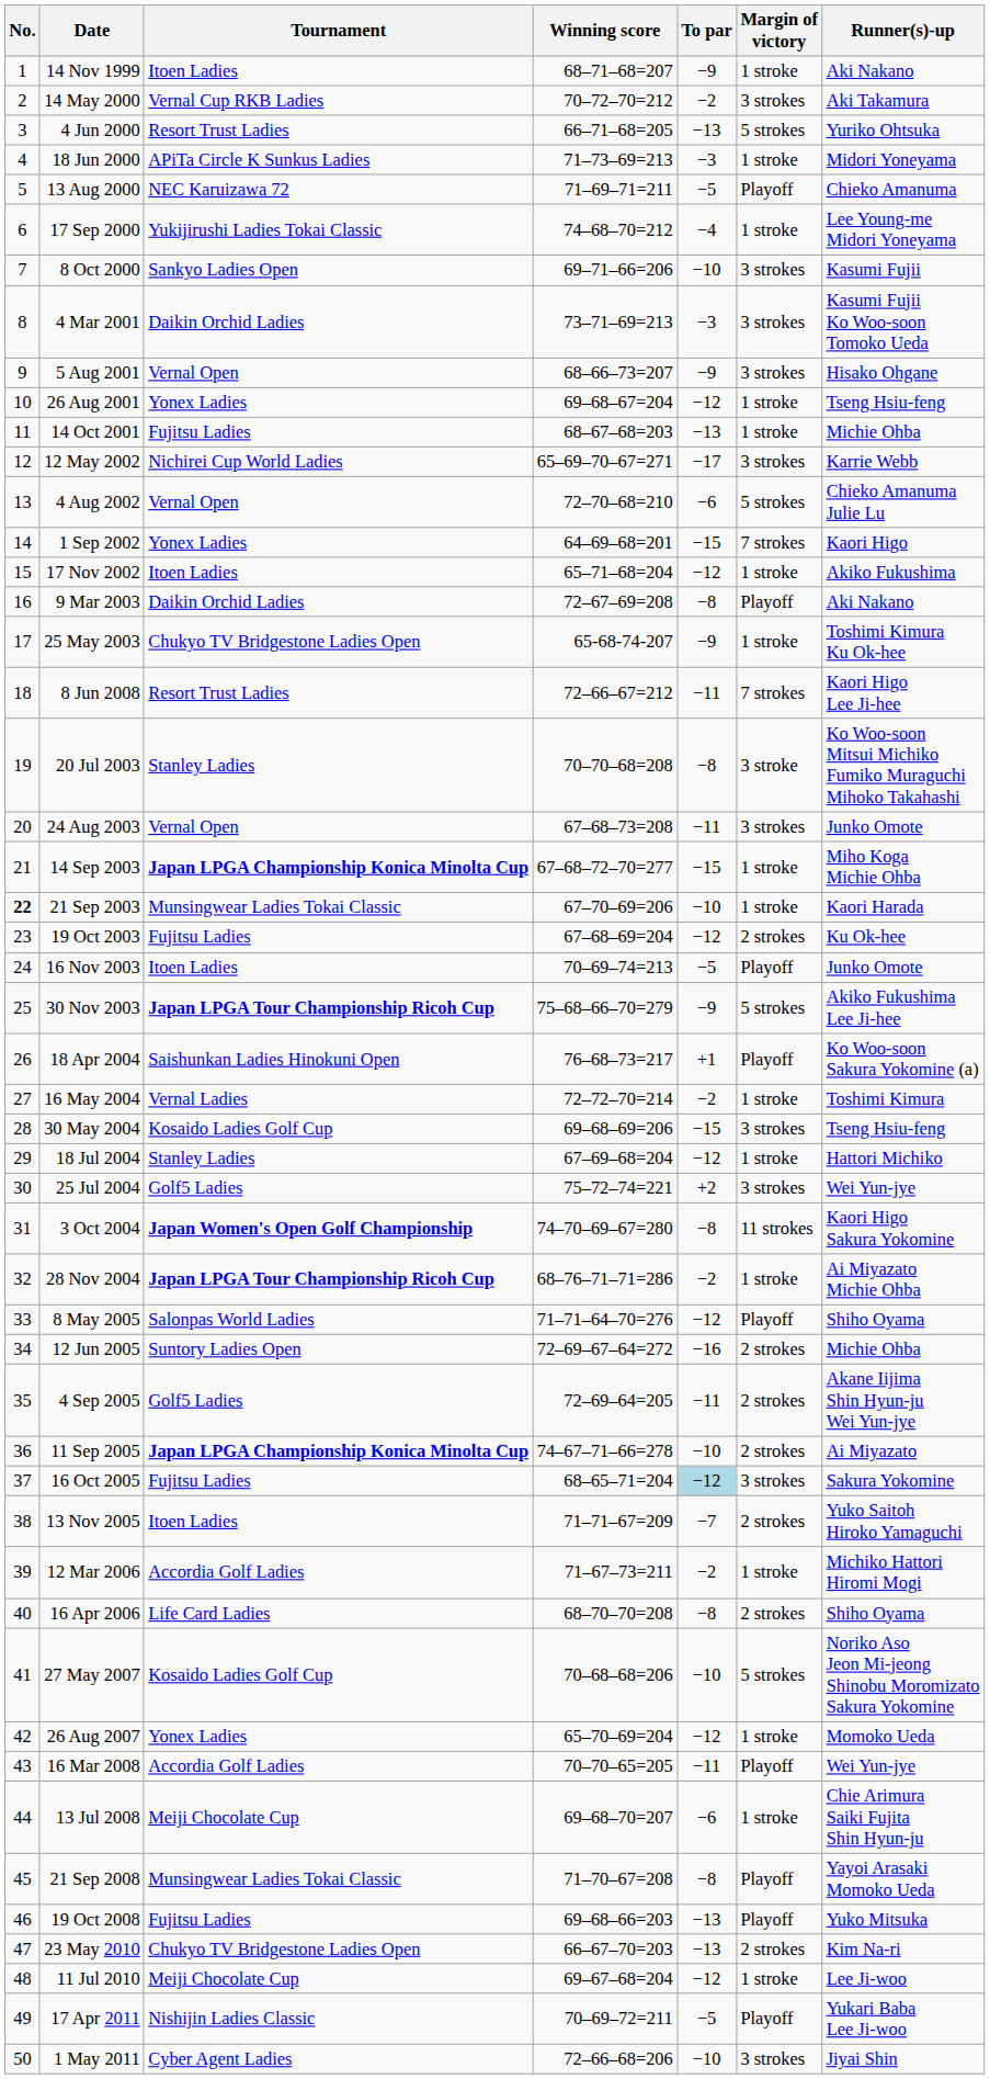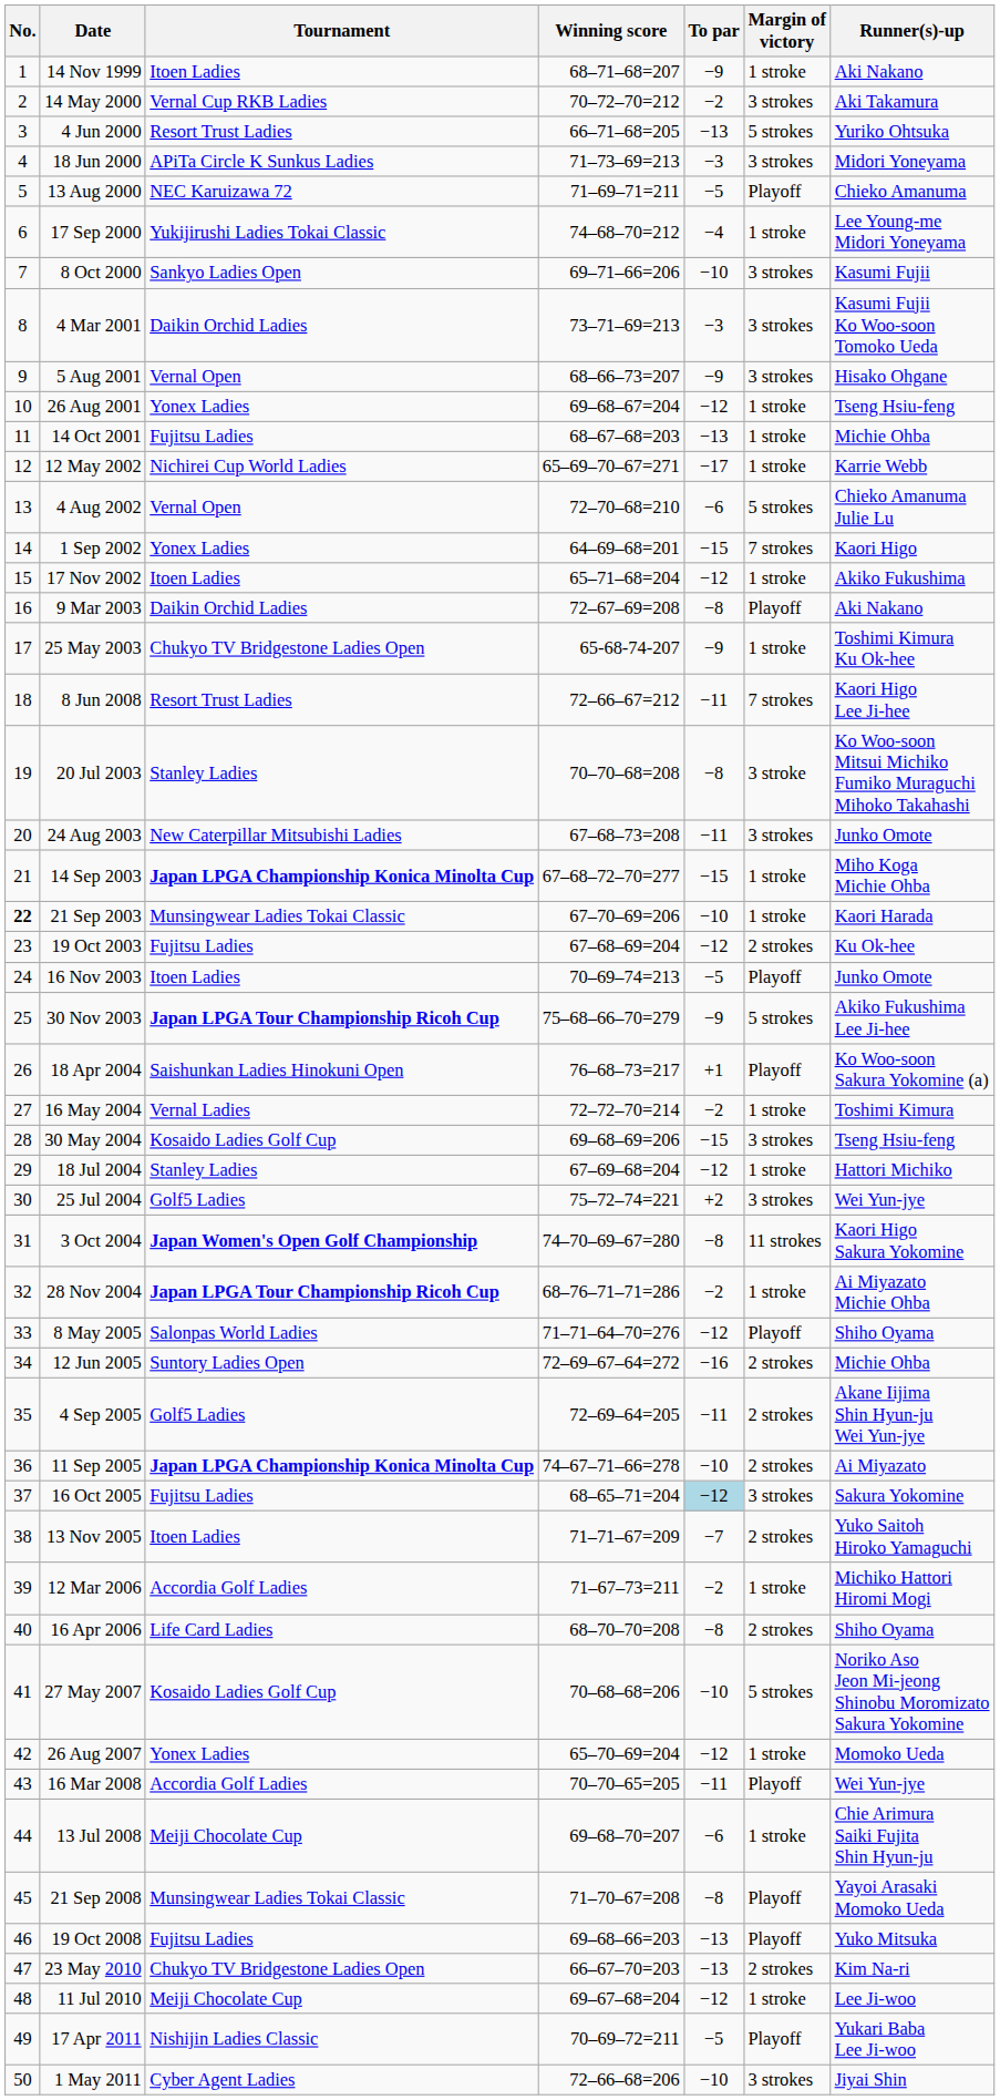 <table class="wikitable" style="font-size:95%;">
 <tr>
 <th>No.</th>
 <th>Date</th>
 <th>Tournament</th>
 <th>Winning score</th>
 <th>To par</th>
 <th>Margin of<br>victory</th>
 <th>Runner(s)-up</th>
 </tr>
 <tr>
 <td align=center>1</td>
 <td align=right>14 Nov 1999</td>
 <td><a href='#'>Itoen Ladies</a></td>
 <td align=right>68–71–68=207</td>
 <td align=center>−9</td>
 <td>1 stroke</td>
 <td> <a href='#'>Aki Nakano</a></td>
 </tr>
 <tr>
 <td align=center>2</td>
 <td align=right>14 May 2000</td>
 <td><a href='#'>Vernal Cup RKB Ladies</a></td>
 <td align=right>70–72–70=212</td>
 <td align=center>−2</td>
 <td>3 strokes</td>
 <td> <a href='#'>Aki Takamura</a></td>
 </tr>
 <tr>
 <td align=center>3</td>
 <td align=right>4 Jun 2000</td>
 <td><a href='#'>Resort Trust Ladies</a></td>
 <td align=right>66–71–68=205</td>
 <td align=center>−13</td>
 <td>5 strokes</td>
 <td> <a href='#'>Yuriko Ohtsuka</a></td>
 </tr>
 <tr>
 <td align=center>4</td>
 <td align=right>18 Jun 2000</td>
 <td><a href='#'>APiTa Circle K Sunkus Ladies</a></td>
 <td align=right>71–73–69=213</td>
 <td align=center>−3</td>
-<td>1 stroke</td>
+<td>3 strokes</td>
 <td> <a href='#'>Midori Yoneyama</a></td>
 </tr>
 <tr>
 <td align=center>5</td>
 <td align=right>13 Aug 2000</td>
 <td><a href='#'>NEC Karuizawa 72</a></td>
 <td align=right>71–69–71=211</td>
 <td align=center>−5</td>
 <td>Playoff</td>
 <td> <a href='#'>Chieko Amanuma</a></td>
 </tr>
 <tr>
 <td align=center>6</td>
 <td align=right>17 Sep 2000</td>
 <td><a href='#'>Yukijirushi Ladies Tokai Classic</a></td>
 <td align=right>74–68–70=212</td>
 <td align=center>−4</td>
 <td>1 stroke</td>
 <td> <a href='#'>Lee Young-me</a><br> <a href='#'>Midori Yoneyama</a></td>
 </tr>
 <tr>
 <td align=center>7</td>
 <td align=right>8 Oct 2000</td>
 <td><a href='#'>Sankyo Ladies Open</a></td>
 <td align=right>69–71–66=206</td>
 <td align=center>−10</td>
 <td>3 strokes</td>
 <td> <a href='#'>Kasumi Fujii</a></td>
 </tr>
 <tr>
 <td align=center>8</td>
 <td align=right>4 Mar 2001</td>
 <td><a href='#'>Daikin Orchid Ladies</a></td>
 <td align=right>73–71–69=213</td>
 <td align=center>−3</td>
 <td>3 strokes</td>
 <td> <a href='#'>Kasumi Fujii</a><br> <a href='#'>Ko Woo-soon</a><br> <a href='#'>Tomoko Ueda</a></td>
 </tr>
 <tr>
 <td align=center>9</td>
 <td align=right>5 Aug 2001</td>
 <td><a href='#'>Vernal Open</a></td>
 <td align=right>68–66–73=207</td>
 <td align=center>−9</td>
 <td>3 strokes</td>
 <td> <a href='#'>Hisako Ohgane</a></td>
 </tr>
 <tr>
 <td align=center>10</td>
 <td align=right>26 Aug 2001</td>
 <td><a href='#'>Yonex Ladies</a></td>
 <td align=right>69–68–67=204</td>
 <td align=center>−12</td>
 <td>1 stroke</td>
 <td> <a href='#'>Tseng Hsiu-feng</a></td>
 </tr>
 <tr>
 <td align=center>11</td>
 <td align=right>14 Oct 2001</td>
 <td><a href='#'>Fujitsu Ladies</a></td>
 <td align=right>68–67–68=203</td>
 <td align=center>−13</td>
 <td>1 stroke</td>
 <td> <a href='#'>Michie Ohba</a></td>
 </tr>
 <tr>
 <td align=center>12</td>
 <td align=right>12 May 2002</td>
 <td><a href='#'>Nichirei Cup World Ladies</a></td>
 <td align=right>65–69–70–67=271</td>
 <td align=center>−17</td>
-<td>3 strokes</td>
+<td>1 stroke</td>
 <td> <a href='#'>Karrie Webb</a></td>
 </tr>
 <tr>
 <td align=center>13</td>
 <td align=right>4 Aug 2002</td>
 <td><a href='#'>Vernal Open</a></td>
 <td align=right>72–70–68=210</td>
 <td align=center>−6</td>
 <td>5 strokes</td>
 <td> <a href='#'>Chieko Amanuma</a><br> <a href='#'>Julie Lu</a></td>
 </tr>
 <tr>
 <td align=center>14</td>
 <td align=right>1 Sep 2002</td>
 <td><a href='#'>Yonex Ladies</a></td>
 <td align=right>64–69–68=201</td>
 <td align=center>−15</td>
 <td>7 strokes</td>
 <td> <a href='#'>Kaori Higo</a></td>
 </tr>
 <tr>
 <td align=center>15</td>
 <td align=right>17 Nov 2002</td>
 <td><a href='#'>Itoen Ladies</a></td>
 <td align=right>65–71–68=204</td>
 <td align=center>−12</td>
 <td>1 stroke</td>
 <td> <a href='#'>Akiko Fukushima</a></td>
 </tr>
 <tr>
 <td align=center>16</td>
 <td align=right>9 Mar 2003</td>
 <td><a href='#'>Daikin Orchid Ladies</a></td>
 <td align=right>72–67–69=208</td>
 <td align=center>−8</td>
 <td>Playoff</td>
 <td> <a href='#'>Aki Nakano</a></td>
 </tr>
 <tr>
 <td align=center>17</td>
 <td align=right>25 May 2003</td>
 <td><a href='#'>Chukyo TV Bridgestone Ladies Open</a></td>
 <td align=right>65-68-74-207</td>
 <td align=center>−9</td>
 <td>1 stroke</td>
 <td> <a href='#'>Toshimi Kimura</a><br> <a href='#'>Ku Ok-hee</a></td>
 </tr>
 <tr>
 <td align=center>18</td>
 <td align=right>8 Jun 2008</td>
 <td><a href='#'>Resort Trust Ladies</a></td>
 <td align=right>72–66–67=212</td>
 <td align=center>−11</td>
 <td>7 strokes</td>
 <td> <a href='#'>Kaori Higo</a><br> <a href='#'>Lee Ji-hee</a></td>
 </tr>
 <tr>
 <td align=center>19</td>
 <td align=right>20 Jul 2003</td>
 <td><a href='#'>Stanley Ladies</a></td>
 <td align=right>70–70–68=208</td>
 <td align=center>−8</td>
 <td>3 stroke</td>
 <td> <a href='#'>Ko Woo-soon</a><br> <a href='#'>Mitsui Michiko</a><br> <a href='#'>Fumiko Muraguchi</a><br> <a href='#'>Mihoko Takahashi</a></td>
 </tr>
 <tr>
 <td align=center>20</td>
 <td align=right>24 Aug 2003</td>
-<td><a href='#'>Vernal Open</a></td>
+<td><a href='#'>New Caterpillar Mitsubishi Ladies</a></td>
 <td align=right>67–68–73=208</td>
 <td align=center>−11</td>
 <td>3 strokes</td>
 <td> <a href='#'>Junko Omote</a></td>
 </tr>
 <tr>
 <td align=center>21</td>
 <td align=right>14 Sep 2003</td>
 <td><strong><a href='#'>Japan LPGA Championship Konica Minolta Cup</a></strong></td>
 <td align=right>67–68–72–70=277</td>
 <td align=center>−15</td>
 <td>1 stroke</td>
 <td> <a href='#'>Miho Koga</a><br> <a href='#'>Michie Ohba</a></td>
 </tr>
 <tr>
 <td align=center><strong>22</strong></td>
 <td align=right>21 Sep 2003</td>
 <td><a href='#'>Munsingwear Ladies Tokai Classic</a></td>
 <td align=right>67–70–69=206</td>
 <td align=center>−10</td>
 <td>1 stroke</td>
 <td> <a href='#'>Kaori Harada</a></td>
 </tr>
 <tr>
 <td align=center>23</td>
 <td align=right>19 Oct 2003</td>
 <td><a href='#'>Fujitsu Ladies</a></td>
 <td align=right>67–68–69=204</td>
 <td align=center>−12</td>
 <td>2 strokes</td>
 <td> <a href='#'>Ku Ok-hee</a></td>
 </tr>
 <tr>
 <td align=center>24</td>
 <td align=right>16 Nov 2003</td>
 <td><a href='#'>Itoen Ladies</a></td>
 <td align=right>70–69–74=213</td>
 <td align=center>−5</td>
 <td>Playoff</td>
 <td> <a href='#'>Junko Omote</a></td>
 </tr>
 <tr>
 <td align=center>25</td>
 <td align=right>30 Nov 2003</td>
 <td><strong><a href='#'>Japan LPGA Tour Championship Ricoh Cup</a></strong></td>
 <td align=right>75–68–66–70=279</td>
 <td align=center>−9</td>
 <td>5 strokes</td>
 <td> <a href='#'>Akiko Fukushima</a><br> <a href='#'>Lee Ji-hee</a></td>
 </tr>
 <tr>
 <td align=center>26</td>
 <td align=right>18 Apr 2004</td>
 <td><a href='#'>Saishunkan Ladies Hinokuni Open</a></td>
 <td align=right>76–68–73=217</td>
 <td align=center>+1</td>
 <td>Playoff</td>
 <td> <a href='#'>Ko Woo-soon</a><br> <a href='#'>Sakura Yokomine</a> (a)</td>
 </tr>
 <tr>
 <td align=center>27</td>
 <td align=right>16 May 2004</td>
 <td><a href='#'>Vernal Ladies</a></td>
 <td align=right>72–72–70=214</td>
 <td align=center>−2</td>
 <td>1 stroke</td>
 <td> <a href='#'>Toshimi Kimura</a></td>
 </tr>
 <tr>
 <td align=center>28</td>
 <td align=right>30 May 2004</td>
 <td><a href='#'>Kosaido Ladies Golf Cup</a></td>
 <td align=right>69–68–69=206</td>
 <td align=center>−15</td>
 <td>3 strokes</td>
 <td> <a href='#'>Tseng Hsiu-feng</a></td>
 </tr>
 <tr>
 <td align=center>29</td>
 <td align=right>18 Jul 2004</td>
 <td><a href='#'>Stanley Ladies</a></td>
 <td align=right>67–69–68=204</td>
 <td align=center>−12</td>
 <td>1 stroke</td>
 <td> <a href='#'>Hattori Michiko</a></td>
 </tr>
 <tr>
 <td align=center>30</td>
 <td align=right>25 Jul 2004</td>
 <td><a href='#'>Golf5 Ladies</a></td>
 <td align=right>75–72–74=221</td>
 <td align=center>+2</td>
 <td>3 strokes</td>
 <td> <a href='#'>Wei Yun-jye</a></td>
 </tr>
 <tr>
 <td align=center>31</td>
 <td align=right>3 Oct 2004</td>
 <td><strong><a href='#'>Japan Women's Open Golf Championship</a></strong></td>
 <td align=right>74–70–69–67=280</td>
 <td align=center>−8</td>
 <td>11 strokes</td>
 <td> <a href='#'>Kaori Higo</a><br> <a href='#'>Sakura Yokomine</a></td>
 </tr>
 <tr>
 <td align=center>32</td>
 <td align=right>28 Nov 2004</td>
 <td><strong><a href='#'>Japan LPGA Tour Championship Ricoh Cup</a></strong></td>
 <td align=right>68–76–71–71=286</td>
 <td align=center>−2</td>
 <td>1 stroke</td>
 <td> <a href='#'>Ai Miyazato</a><br> <a href='#'>Michie Ohba</a></td>
 </tr>
 <tr>
 <td align=center>33</td>
 <td align=right>8 May 2005</td>
 <td><a href='#'>Salonpas World Ladies</a></td>
 <td align=right>71–71–64–70=276</td>
 <td align=center>−12</td>
 <td>Playoff</td>
 <td> <a href='#'>Shiho Oyama</a></td>
 </tr>
 <tr>
 <td align=center>34</td>
 <td align=right>12 Jun 2005</td>
 <td><a href='#'>Suntory Ladies Open</a></td>
 <td align=right>72–69–67–64=272</td>
 <td align=center>−16</td>
 <td>2 strokes</td>
 <td> <a href='#'>Michie Ohba</a></td>
 </tr>
 <tr>
 <td align=center>35</td>
 <td align=right>4 Sep 2005</td>
 <td><a href='#'>Golf5 Ladies</a></td>
 <td align=right>72–69–64=205</td>
 <td align=center>−11</td>
 <td>2 strokes</td>
 <td> <a href='#'>Akane Iijima</a><br> <a href='#'>Shin Hyun-ju</a><br> <a href='#'>Wei Yun-jye</a></td>
 </tr>
 <tr>
 <td align=center>36</td>
 <td align=right>11 Sep 2005</td>
 <td><strong><a href='#'>Japan LPGA Championship Konica Minolta Cup</a></strong></td>
 <td align=right>74–67–71–66=278</td>
 <td align=center>−10</td>
 <td>2 strokes</td>
 <td> <a href='#'>Ai Miyazato</a></td>
 </tr>
 <tr>
 <td align=center>37</td>
 <td align=right>16 Oct 2005</td>
 <td><a href='#'>Fujitsu Ladies</a></td>
 <td align=right>68–65–71=204</td>
 <td align=center style="background: lightblue;">−12</td>
 <td>3 strokes</td>
 <td> <a href='#'>Sakura Yokomine</a></td>
 </tr>
 <tr>
 <td align=center>38</td>
 <td align=right>13 Nov 2005</td>
 <td><a href='#'>Itoen Ladies</a></td>
 <td align=right>71–71–67=209</td>
 <td align=center>−7</td>
 <td>2 strokes</td>
 <td> <a href='#'>Yuko Saitoh</a><br> <a href='#'>Hiroko Yamaguchi</a></td>
 </tr>
 <tr>
 <td align=center>39</td>
 <td align=right>12 Mar 2006</td>
 <td><a href='#'>Accordia Golf Ladies</a></td>
 <td align=right>71–67–73=211</td>
 <td align=center>−2</td>
 <td>1 stroke</td>
 <td> <a href='#'>Michiko Hattori</a><br> <a href='#'>Hiromi Mogi</a></td>
 </tr>
 <tr>
 <td align=center>40</td>
 <td align=right>16 Apr 2006</td>
 <td><a href='#'>Life Card Ladies</a></td>
 <td align=right>68–70–70=208</td>
 <td align=center>−8</td>
 <td>2 strokes</td>
 <td> <a href='#'>Shiho Oyama</a></td>
 </tr>
 <tr>
 <td align=center>41</td>
 <td align=right>27 May 2007</td>
 <td><a href='#'>Kosaido Ladies Golf Cup</a></td>
 <td align=right>70–68–68=206</td>
 <td align=center>−10</td>
 <td>5 strokes</td>
 <td> <a href='#'>Noriko Aso</a><br> <a href='#'>Jeon Mi-jeong</a><br> <a href='#'>Shinobu Moromizato</a><br> <a href='#'>Sakura Yokomine</a></td>
 </tr>
 <tr>
 <td align=center>42</td>
 <td align=right>26 Aug 2007</td>
 <td><a href='#'>Yonex Ladies</a></td>
 <td align=right>65–70–69=204</td>
 <td align=center>−12</td>
 <td>1 stroke</td>
 <td> <a href='#'>Momoko Ueda</a></td>
 </tr>
 <tr>
 <td align=center>43</td>
 <td align=right>16 Mar 2008</td>
 <td><a href='#'>Accordia Golf Ladies</a></td>
 <td align=right>70–70–65=205</td>
 <td align=center>−11</td>
 <td>Playoff</td>
 <td> <a href='#'>Wei Yun-jye</a></td>
 </tr>
 <tr>
 <td align=center>44</td>
 <td align=right>13 Jul 2008</td>
 <td><a href='#'>Meiji Chocolate Cup</a></td>
 <td align=right>69–68–70=207</td>
 <td align=center>−6</td>
 <td>1 stroke</td>
 <td> <a href='#'>Chie Arimura</a><br> <a href='#'>Saiki Fujita</a><br> <a href='#'>Shin Hyun-ju</a></td>
 </tr>
 <tr>
 <td align=center>45</td>
 <td align=right>21 Sep 2008</td>
 <td><a href='#'>Munsingwear Ladies Tokai Classic</a></td>
 <td align=right>71–70–67=208</td>
 <td align=center>−8</td>
 <td>Playoff</td>
 <td> <a href='#'>Yayoi Arasaki</a><br> <a href='#'>Momoko Ueda</a></td>
 </tr>
 <tr>
 <td align=center>46</td>
 <td align=right>19 Oct 2008</td>
 <td><a href='#'>Fujitsu Ladies</a></td>
 <td align=right>69–68–66=203</td>
 <td align=center>−13</td>
 <td>Playoff</td>
 <td> <a href='#'>Yuko Mitsuka</a></td>
 </tr>
 <tr>
 <td align=center>47</td>
 <td align=right>23 May <a href='#'>2010</a></td>
 <td><a href='#'>Chukyo TV Bridgestone Ladies Open</a></td>
 <td align=right>66–67–70=203</td>
 <td align=center>−13</td>
 <td>2 strokes</td>
 <td> <a href='#'>Kim Na-ri</a></td>
 </tr>
 <tr>
 <td align=center>48</td>
 <td align=right>11 Jul 2010</td>
 <td><a href='#'>Meiji Chocolate Cup</a></td>
 <td align=right>69–67–68=204</td>
 <td align=center>−12</td>
 <td>1 stroke</td>
 <td> <a href='#'>Lee Ji-woo</a></td>
 </tr>
 <tr>
 <td align=center>49</td>
 <td align=right>17 Apr <a href='#'>2011</a></td>
 <td><a href='#'>Nishijin Ladies Classic</a></td>
 <td align=right>70–69–72=211</td>
 <td align=center>−5</td>
 <td>Playoff</td>
 <td> <a href='#'>Yukari Baba</a><br> <a href='#'>Lee Ji-woo</a></td>
 </tr>
 <tr>
 <td align=center>50</td>
 <td align=right>1 May 2011</td>
 <td><a href='#'>Cyber Agent Ladies</a></td>
 <td align=right>72–66–68=206</td>
 <td align=center>−10</td>
 <td>3 strokes</td>
 <td> <a href='#'>Jiyai Shin</a></td>
 </tr>
 </table>
